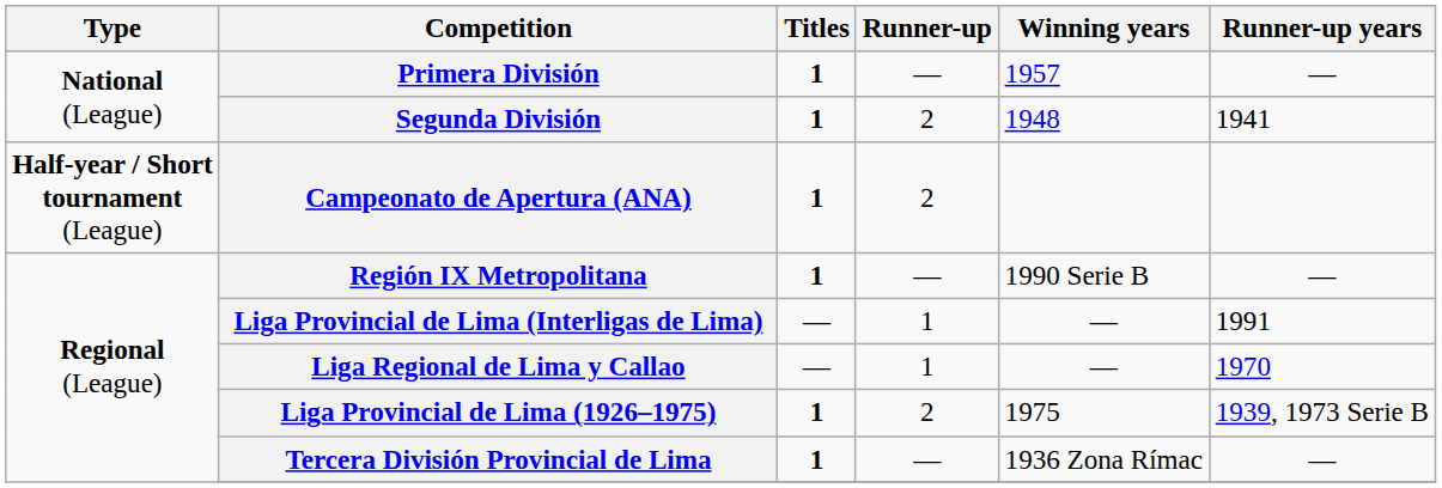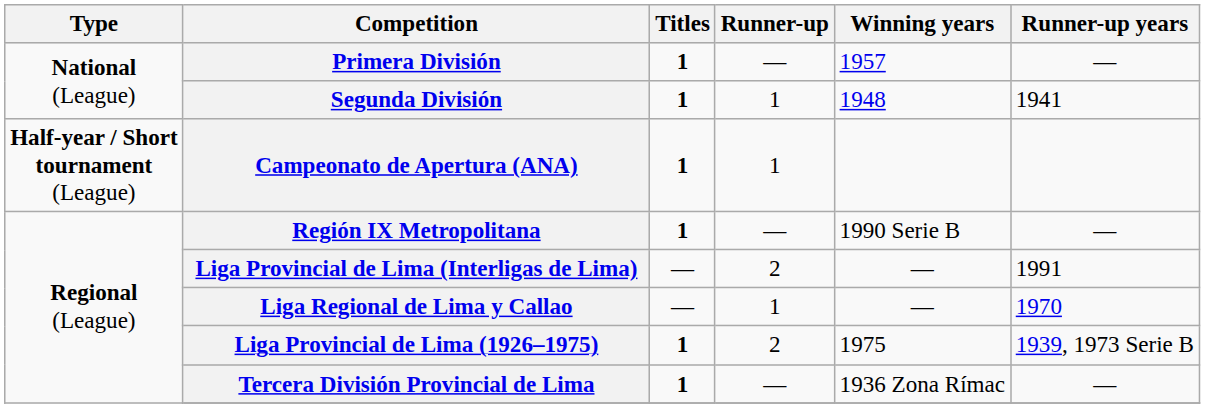 <table class="wikitable plainrowheaders" style="font-size:95%; text-align:center;">
 <tr>
 <th>Type</th>
 <th width=300px>Competition</th>
 <th>Titles</th>
 <th>Runner-up</th>
 <th>Winning years</th>
 <th>Runner-up years</th>
 </tr>
 <tr>
 <td rowspan=2><strong>National</strong><br>(League)</td>
 <th scope=col><a href='#'>Primera División</a></th>
 <td><strong>1</strong></td>
 <td style="text-align:center;">—</td>
 <td align="left"><a href='#'>1957</a></td>
 <td style="text-align:center;">—</td>
 </tr>
 <tr>
 <th scope=col><a href='#'>Segunda División</a></th>
 <td><strong>1</strong></td>
-<td>2</td>
+<td>1</td>
 <td align="left"><a href='#'>1948</a></td>
 <td align="left">1941</td>
 </tr>
 <tr>
 <td rowspan=1><strong>Half-year / Short<br>tournament</strong><br>(League)</td>
 <th scope=col><a href='#'>Campeonato de Apertura (ANA)</a></th>
 <td><strong>1</strong></td>
-<td>2</td>
+<td>1</td>
 <td></td>
 <td></td>
 </tr>
 <tr>
 <td rowspan=6><strong>Regional</strong><br>(League)</td>
 <th scope=col><a href='#'>Región IX Metropolitana</a></th>
 <td><strong>1</strong></td>
 <td style="text-align:center;">—</td>
 <td align="left">1990 Serie B</td>
 <td style="text-align:center;">—</td>
 </tr>
 <tr>
 <th scope=col><a href='#'>Liga Provincial de Lima (Interligas de Lima)</a></th>
 <td style="text-align:center;">—</td>
-<td>1</td>
+<td>2</td>
 <td style="text-align:center;">—</td>
 <td align="left">1991</td>
 </tr>
 <tr>
 <th scope=col><a href='#'>Liga Regional de Lima y Callao</a></th>
 <td style="text-align:center;">—</td>
 <td>1</td>
 <td style="text-align:center;">—</td>
 <td align="left"><a href='#'>1970</a></td>
 </tr>
 <tr>
 <th scope=col><a href='#'>Liga Provincial de Lima (1926–1975)</a></th>
 <td><strong>1</strong></td>
 <td>2</td>
 <td align="left">1975</td>
 <td align="left"><a href='#'>1939</a>, 1973 Serie B</td>
 </tr>
 <tr>
 <th scope=col><a href='#'>Tercera División Provincial de Lima</a></th>
 <td><strong>1</strong></td>
 <td style="text-align:center;">—</td>
 <td align="left">1936 Zona Rímac</td>
 <td style="text-align:center;">—</td>
 </tr>
 <tr>
 </tr>
 </table>
